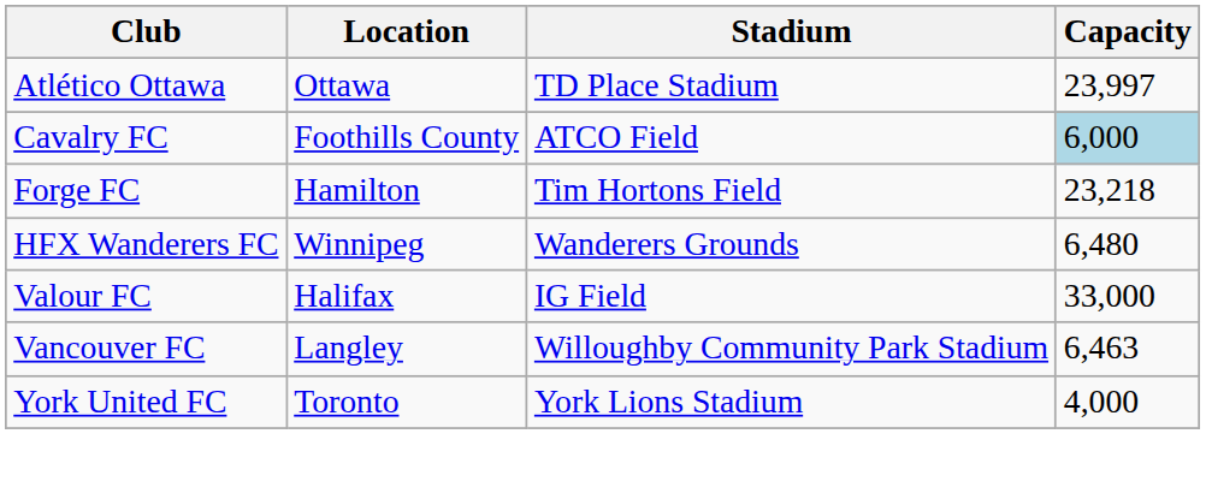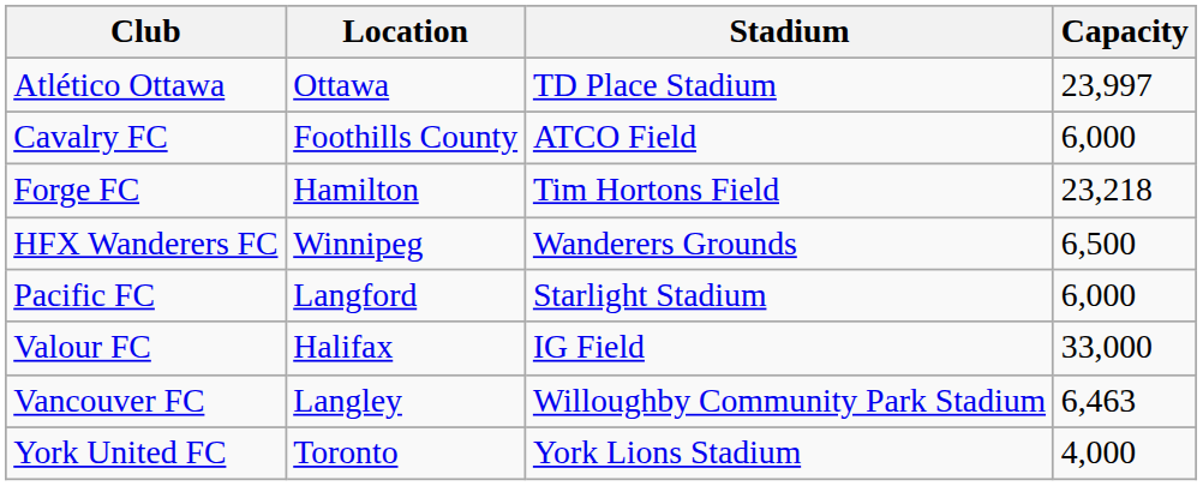 <table class="wikitable sortable" style="text-align:left">
 <tr>
 <th>Club</th>
 <th>Location</th>
 <th>Stadium</th>
 <th>Capacity</th>
 </tr>
 <tr>
 <td><a href='#'>Atlético Ottawa</a></td>
 <td><a href='#'>Ottawa</a></td>
 <td><a href='#'>TD Place Stadium</a></td>
 <td>23,997</td>
 </tr>
 <tr>
 <td><a href='#'>Cavalry FC</a></td>
 <td><a href='#'>Foothills County</a></td>
 <td><a href='#'>ATCO Field</a></td>
-<td style="background: lightblue;">6,000</td>
+<td>6,000</td>
 </tr>
 <tr>
 <td><a href='#'>Forge FC</a></td>
 <td><a href='#'>Hamilton</a></td>
 <td><a href='#'>Tim Hortons Field</a></td>
 <td>23,218</td>
 </tr>
 <tr>
 <td><a href='#'>HFX Wanderers FC</a></td>
 <td><a href='#'>Winnipeg</a></td>
 <td><a href='#'>Wanderers Grounds</a></td>
-<td>6,480</td>
+<td>6,500</td>
+</tr>
+<tr>
+<td><a href='#'>Pacific FC</a></td>
+<td><a href='#'>Langford</a></td>
+<td><a href='#'>Starlight Stadium</a></td>
+<td>6,000</td>
 </tr>
 <tr>
 <td><a href='#'>Valour FC</a></td>
 <td><a href='#'>Halifax</a></td>
 <td><a href='#'>IG Field</a></td>
 <td>33,000</td>
 </tr>
 <tr>
 <td><a href='#'>Vancouver FC</a></td>
 <td><a href='#'>Langley</a></td>
 <td><a href='#'>Willoughby Community Park Stadium</a></td>
 <td>6,463</td>
 </tr>
 <tr>
 <td><a href='#'>York United FC</a></td>
 <td><a href='#'>Toronto</a></td>
 <td><a href='#'>York Lions Stadium</a></td>
 <td>4,000</td>
 </tr>
 </table>
